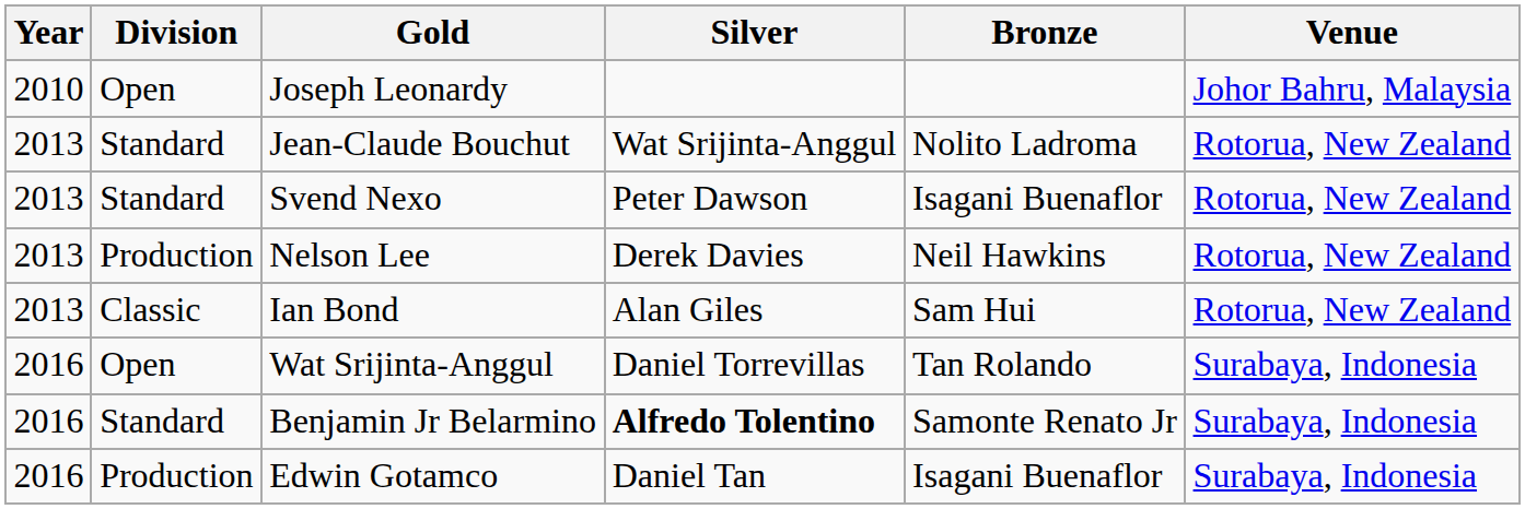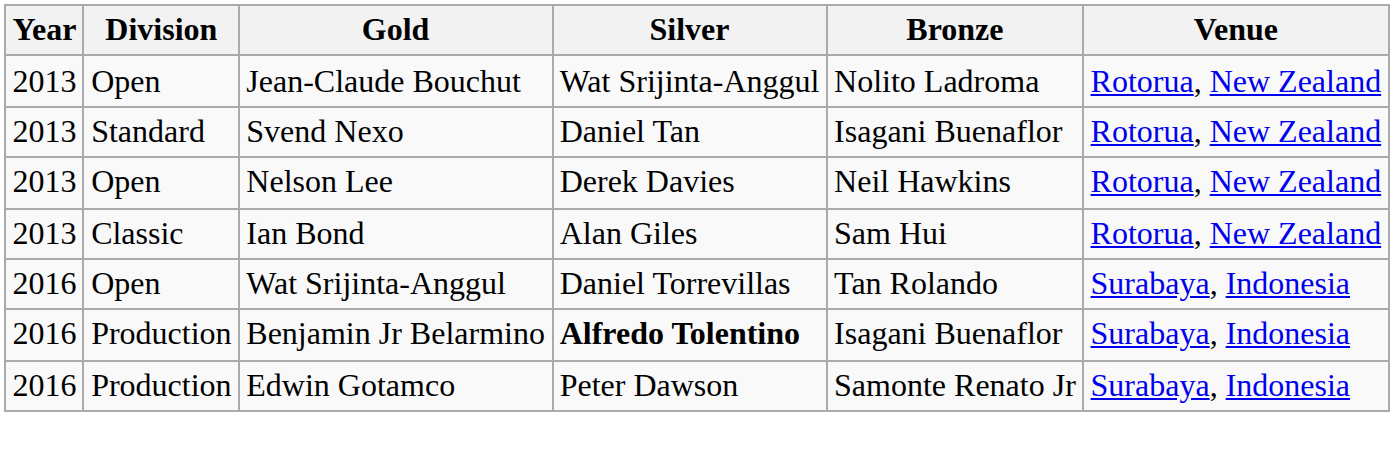 <table class="wikitable sortable" style="text-align: left;">
 <tr>
 <th>Year</th>
 <th>Division</th>
 <th> Gold</th>
 <th> Silver</th>
 <th> Bronze</th>
 <th>Venue</th>
 </tr>
 <tr>
-<td>2010</td>
+<td>2013</td>
 <td>Open</td>
-<td>Joseph Leonardy</td>
-<td></td>
-<td></td>
-<td><a href='#'>Johor Bahru</a>, <a href='#'>Malaysia</a></td>
-</tr>
-<tr>
-<td>2013</td>
-<td>Standard</td>
 <td>Jean-Claude Bouchut</td>
 <td>Wat Srijinta-Anggul</td>
 <td>Nolito Ladroma</td>
 <td><a href='#'>Rotorua</a>, <a href='#'>New Zealand</a></td>
 </tr>
 <tr>
 <td>2013</td>
 <td>Standard</td>
 <td>Svend Nexo</td>
-<td>Peter Dawson</td>
+<td> Daniel Tan</td>
 <td>Isagani Buenaflor</td>
 <td><a href='#'>Rotorua</a>, <a href='#'>New Zealand</a></td>
 </tr>
 <tr>
 <td>2013</td>
-<td>Production</td>
+<td>Open</td>
 <td>Nelson Lee</td>
 <td>Derek Davies</td>
 <td>Neil Hawkins</td>
 <td><a href='#'>Rotorua</a>, <a href='#'>New Zealand</a></td>
 </tr>
 <tr>
 <td>2013</td>
 <td>Classic</td>
 <td>Ian Bond</td>
 <td>Alan Giles</td>
 <td>Sam Hui</td>
 <td><a href='#'>Rotorua</a>, <a href='#'>New Zealand</a></td>
 </tr>
 <tr>
 <td>2016</td>
 <td>Open</td>
 <td> Wat Srijinta-Anggul</td>
 <td> Daniel Torrevillas</td>
 <td> Tan Rolando</td>
 <td><a href='#'>Surabaya</a>, <a href='#'>Indonesia</a></td>
 </tr>
 <tr>
 <td>2016</td>
-<td>Standard</td>
+<td>Production</td>
 <td>Benjamin Jr Belarmino</td>
 <td><strong>Alfredo Tolentino</strong></td>
-<td> Samonte Renato Jr</td>
+<td>Isagani Buenaflor</td>
 <td><a href='#'>Surabaya</a>, <a href='#'>Indonesia</a></td>
 </tr>
 <tr>
 <td>2016</td>
 <td>Production</td>
 <td> Edwin Gotamco</td>
-<td> Daniel Tan</td>
-<td>Isagani Buenaflor</td>
+<td>Peter Dawson</td>
+<td> Samonte Renato Jr</td>
 <td><a href='#'>Surabaya</a>, <a href='#'>Indonesia</a></td>
 </tr>
 <tr>
 </tr>
 </table>
